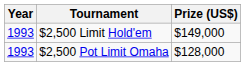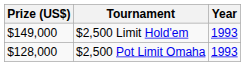 <table class="wikitable">
 <tr>
+<th>Prize (US$)</th>
+<th>Tournament</th>
 <th>Year</th>
-<th>Tournament</th>
-<th>Prize (US$)</th>
 </tr>
 <tr>
+<td>$149,000</td>
+<td>$2,500 Limit <a href='#'>Hold'em</a></td>
 <td><a href='#'>1993</a></td>
-<td>$2,500 Limit <a href='#'>Hold'em</a></td>
-<td>$149,000</td>
 </tr>
 <tr>
+<td>$128,000</td>
+<td>$2,500 <a href='#'>Pot Limit Omaha</a></td>
 <td><a href='#'>1993</a></td>
-<td>$2,500 <a href='#'>Pot Limit Omaha</a></td>
-<td>$128,000</td>
 </tr>
 </table>
